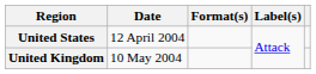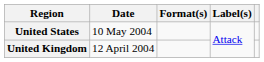 <table class="wikitable plainrowheaders">
 <tr>
 <th scope="col">Region</th>
 <th scope="col">Date</th>
 <th scope="col">Format(s)</th>
 <th scope="col">Label(s)</th>
 <th scope="col"></th>
 </tr>
 <tr>
 <th scope="row">United States</th>
-<td>12 April 2004</td>
+<td>10 May 2004</td>
 <td></td>
 <td rowspan="2"><a href='#'>Attack</a></td>
 <td></td>
 </tr>
 <tr>
 <th scope="row">United Kingdom</th>
-<td>10 May 2004</td>
+<td>12 April 2004</td>
 <td></td>
 <td></td>
 </tr>
 </table>
